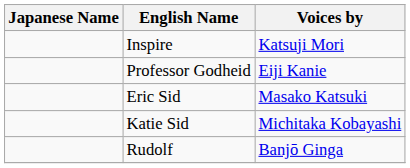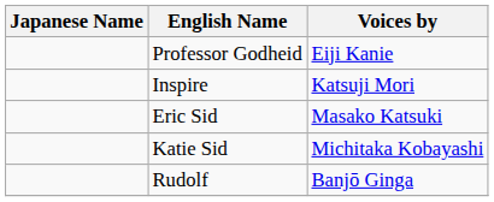 <table class="wikitable">
 <tr>
 <th>Japanese Name</th>
 <th>English Name</th>
 <th>Voices by</th>
 </tr>
 <tr>
 <td></td>
-<td>Inspire</td>
-<td><a href='#'>Katsuji Mori</a></td>
+<td>Professor Godheid</td>
+<td><a href='#'>Eiji Kanie</a></td>
 </tr>
 <tr>
 <td></td>
-<td>Professor Godheid</td>
-<td><a href='#'>Eiji Kanie</a></td>
+<td>Inspire</td>
+<td><a href='#'>Katsuji Mori</a></td>
 </tr>
 <tr>
 <td></td>
 <td>Eric Sid</td>
 <td><a href='#'>Masako Katsuki</a></td>
 </tr>
 <tr>
 <td></td>
 <td>Katie Sid</td>
 <td><a href='#'>Michitaka Kobayashi</a></td>
 </tr>
 <tr>
 <td></td>
 <td>Rudolf</td>
 <td><a href='#'>Banjō Ginga</a></td>
 </tr>
 <tr>
 </tr>
 </table>
